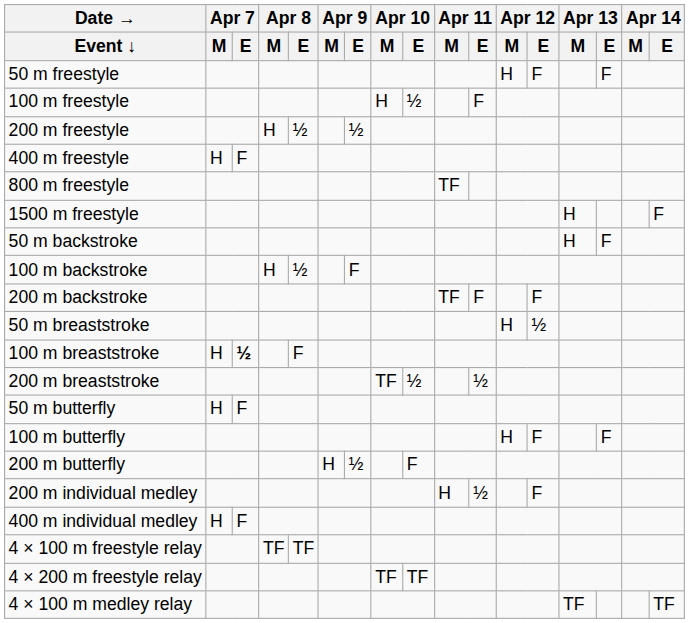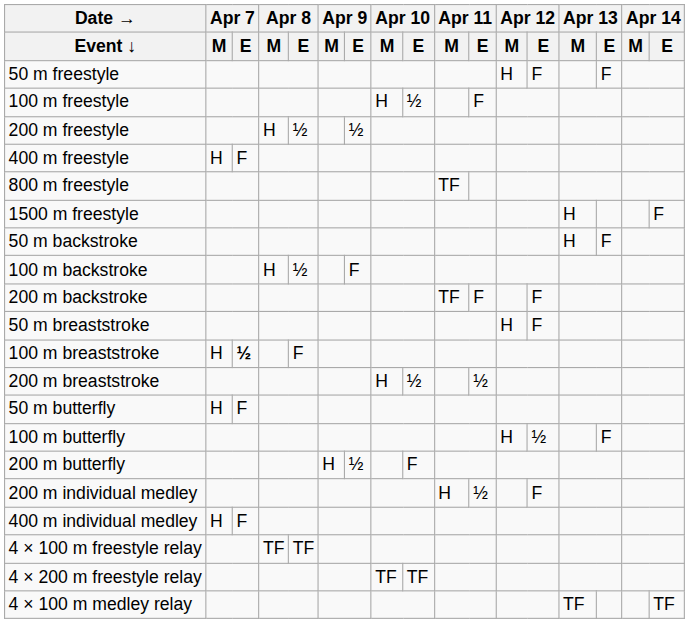 <table class="wikitable swimming-schedule floatleft">
 <tr>
 <th>Date →</th>
 <th colspan="2">Apr 7</th>
 <th colspan="2">Apr 8</th>
 <th colspan="2">Apr 9</th>
 <th colspan="2">Apr 10</th>
 <th colspan="2">Apr 11</th>
 <th colspan="2">Apr 12</th>
 <th colspan="2">Apr 13</th>
 <th colspan="2">Apr 14</th>
 </tr>
 <tr>
 <th>Event   ↓</th>
 <th>M</th>
 <th>E</th>
 <th>M</th>
 <th>E</th>
 <th>M</th>
 <th>E</th>
 <th>M</th>
 <th>E</th>
 <th>M</th>
 <th>E</th>
 <th>M</th>
 <th>E</th>
 <th>M</th>
 <th>E</th>
 <th>M</th>
 <th>E</th>
 </tr>
 <tr>
 <td class="event">50 m freestyle</td>
 <td colspan=2></td>
 <td colspan=2></td>
 <td colspan=2></td>
 <td colspan=2></td>
 <td colspan=2></td>
 <td class="heats">H</td>
 <td class="final">F</td>
 <td></td>
 <td class="final">F</td>
 <td colspan=2></td>
 </tr>
 <tr>
 <td class="event">100 m freestyle</td>
 <td colspan=2></td>
 <td colspan=2></td>
 <td colspan=2></td>
 <td class="heats">H</td>
 <td class="semifinals">½</td>
 <td></td>
 <td class="final">F</td>
 <td colspan=2></td>
 <td colspan=2></td>
 <td colspan=2></td>
 </tr>
 <tr>
 <td class="event">200 m freestyle</td>
 <td colspan=2></td>
 <td class="heats">H</td>
 <td class="semifinals">½</td>
 <td></td>
 <td class="semifinals">½</td>
 <td colspan=2></td>
 <td colspan=2></td>
 <td colspan=2></td>
 <td colspan=2></td>
 <td colspan=2></td>
 </tr>
 <tr>
 <td class="event">400 m freestyle</td>
 <td class="heats">H</td>
 <td class="final">F</td>
 <td colspan=2></td>
 <td colspan=2></td>
 <td colspan=2></td>
 <td colspan=2></td>
 <td colspan=2></td>
 <td colspan=2></td>
 <td colspan=2></td>
 </tr>
 <tr>
 <td class="event">800 m freestyle</td>
 <td colspan=2></td>
 <td colspan=2></td>
 <td colspan=2></td>
 <td colspan=2></td>
 <td class="timed-final">TF</td>
 <td></td>
 <td colspan=2></td>
 <td colspan=2></td>
 <td colspan=2></td>
 </tr>
 <tr>
 <td class="event">1500 m freestyle</td>
 <td colspan=2></td>
 <td colspan=2></td>
 <td colspan=2></td>
 <td colspan=2></td>
 <td colspan=2></td>
 <td colspan=2></td>
 <td class="heats">H</td>
 <td></td>
 <td></td>
 <td class="final">F</td>
 </tr>
 <tr>
 <td class="event">50 m backstroke</td>
 <td colspan=2></td>
 <td colspan=2></td>
 <td colspan=2></td>
 <td colspan=2></td>
 <td colspan=2></td>
 <td colspan=2></td>
 <td class="heats">H</td>
 <td class="final">F</td>
 <td colspan=2></td>
 </tr>
 <tr>
 <td class="event">100 m backstroke</td>
 <td colspan=2></td>
 <td class="heats">H</td>
 <td class="semifinals">½</td>
 <td></td>
 <td class="final">F</td>
 <td colspan=2></td>
 <td colspan=2></td>
 <td colspan=2></td>
 <td colspan=2></td>
 <td colspan=2></td>
 </tr>
 <tr>
 <td class="event">200 m backstroke</td>
 <td colspan=2></td>
 <td colspan=2></td>
 <td colspan=2></td>
 <td colspan=2></td>
 <td class="timed-final">TF</td>
 <td class="final">F</td>
 <td></td>
 <td class="final">F</td>
 <td colspan=2></td>
 <td colspan=2></td>
 </tr>
 <tr>
 <td class="event">50 m breaststroke</td>
 <td colspan=2></td>
 <td colspan=2></td>
 <td colspan=2></td>
 <td colspan=2></td>
 <td colspan=2></td>
 <td class="heats">H</td>
-<td class="semifinals">½</td>
+<td class="final">F</td>
 <td colspan=2></td>
 <td colspan=2></td>
 </tr>
 <tr>
 <td class="event">100 m breaststroke</td>
 <td class="heats">H</td>
 <td class="semifinals"><strong>½</strong></td>
 <td></td>
 <td class="final">F</td>
 <td colspan=2></td>
 <td colspan=2></td>
 <td colspan=2></td>
 <td colspan=2></td>
 <td colspan=2></td>
 <td colspan=2></td>
 </tr>
 <tr>
 <td class="event">200 m breaststroke</td>
 <td colspan=2></td>
 <td colspan=2></td>
 <td colspan=2></td>
-<td class="timed-final">TF</td>
+<td class="heats">H</td>
 <td class="semifinals">½</td>
 <td></td>
 <td class="semifinals">½</td>
 <td colspan=2></td>
 <td colspan=2></td>
 <td colspan=2></td>
 </tr>
 <tr>
 <td class="event">50 m butterfly</td>
 <td class="heats">H</td>
 <td class="final">F</td>
 <td colspan=2></td>
 <td colspan=2></td>
 <td colspan=2></td>
 <td colspan=2></td>
 <td colspan=2></td>
 <td colspan=2></td>
 <td colspan=2></td>
 </tr>
 <tr>
 <td class="event">100 m butterfly</td>
 <td colspan=2></td>
 <td colspan=2></td>
 <td colspan=2></td>
 <td colspan=2></td>
 <td colspan=2></td>
 <td class="heats">H</td>
-<td class="final">F</td>
+<td class="semifinals">½</td>
 <td></td>
 <td class="final">F</td>
 <td colspan=2></td>
 </tr>
 <tr>
 <td class="event">200 m butterfly</td>
 <td colspan=2></td>
 <td colspan=2></td>
 <td class="heats">H</td>
 <td class="semifinals">½</td>
 <td></td>
 <td class="final">F</td>
 <td colspan=2></td>
 <td colspan=2></td>
 <td colspan=2></td>
 <td colspan=2></td>
 </tr>
 <tr>
 <td class="event">200 m individual medley</td>
 <td colspan=2></td>
 <td colspan=2></td>
 <td colspan=2></td>
 <td colspan=2></td>
 <td class="heats">H</td>
 <td class="semifinals">½</td>
 <td></td>
 <td class="final">F</td>
 <td colspan=2></td>
 <td colspan=2></td>
 </tr>
 <tr>
 <td class="event">400 m individual medley</td>
 <td class="heats">H</td>
 <td class="final">F</td>
 <td colspan=2></td>
 <td colspan=2></td>
 <td colspan=2></td>
 <td colspan=2></td>
 <td colspan=2></td>
 <td colspan=2></td>
 <td colspan=2></td>
 </tr>
 <tr>
 <td class="event">4 × 100 m freestyle relay</td>
 <td colspan=2></td>
 <td class="timed-final">TF</td>
 <td class="timed-final">TF</td>
 <td colspan=2></td>
 <td colspan=2></td>
 <td colspan=2></td>
 <td colspan=2></td>
 <td colspan=2></td>
 <td colspan=2></td>
 </tr>
 <tr>
 <td class="event">4 × 200 m freestyle relay</td>
 <td colspan=2></td>
 <td colspan=2></td>
 <td colspan=2></td>
 <td class="timed-final">TF</td>
 <td class="timed-final">TF</td>
 <td colspan=2></td>
 <td colspan=2></td>
 <td colspan=2></td>
 <td colspan=2></td>
 </tr>
 <tr>
 <td class="event">4 × 100 m medley relay</td>
 <td colspan=2></td>
 <td colspan=2></td>
 <td colspan=2></td>
 <td colspan=2></td>
 <td colspan=2></td>
 <td colspan=2></td>
 <td class="timed-final">TF</td>
 <td></td>
 <td></td>
 <td class="timed-final">TF</td>
 </tr>
 </table>
